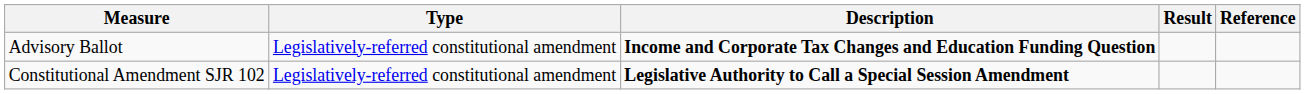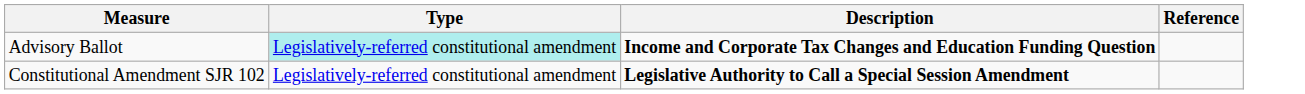 <table class="wikitable">
 <tr>
 <th>Measure</th>
 <th>Type</th>
 <th>Description</th>
-<th>Result</th>
 <th>Reference</th>
 </tr>
 <tr>
 <td>Advisory Ballot</td>
-<td><a href='#'>Legislatively-referred</a> constitutional amendment</td>
+<td style="background: paleturquoise;"><a href='#'>Legislatively-referred</a> constitutional amendment</td>
 <td><strong>Income and Corporate Tax Changes and Education Funding Question</strong></td>
-<td></td>
 <td></td>
 </tr>
 <tr>
 <td>Constitutional Amendment SJR 102</td>
 <td><a href='#'>Legislatively-referred</a> constitutional amendment</td>
 <td><strong>Legislative Authority to Call a Special Session Amendment</strong></td>
 <td></td>
-<td></td>
 </tr>
 </table>
